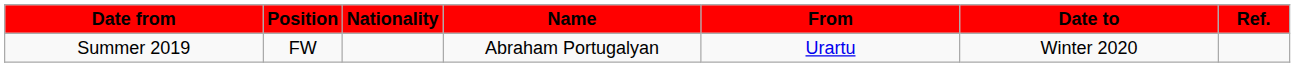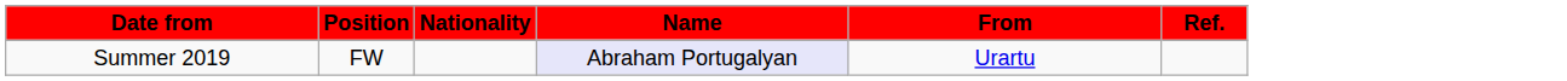 <table class="wikitable"  style="text-align:center; font-size:90%; ">
 <tr>
 <th style="background:#FF0000; color:#000000; width:200px;">Date from</th>
 <th style="background:#FF0000; color:#000000; width:50px;">Position</th>
 <th style="background:#FF0000; color:#000000; width:50px;">Nationality</th>
 <th style="background:#FF0000; color:#000000; width:200px;">Name</th>
 <th style="background:#FF0000; color:#000000; width:200px;">From</th>
-<th style="background:#FF0000; color:#000000; width:200px;">Date to</th>
 <th style="background:#FF0000; color:#000000; width:50px;">Ref.</th>
 </tr>
 <tr>
 <td>Summer 2019</td>
 <td>FW</td>
 <td></td>
-<td>Abraham Portugalyan</td>
+<td style="background: lavender;">Abraham Portugalyan</td>
 <td><a href='#'>Urartu</a></td>
-<td>Winter 2020</td>
 <td></td>
 </tr>
 </table>
